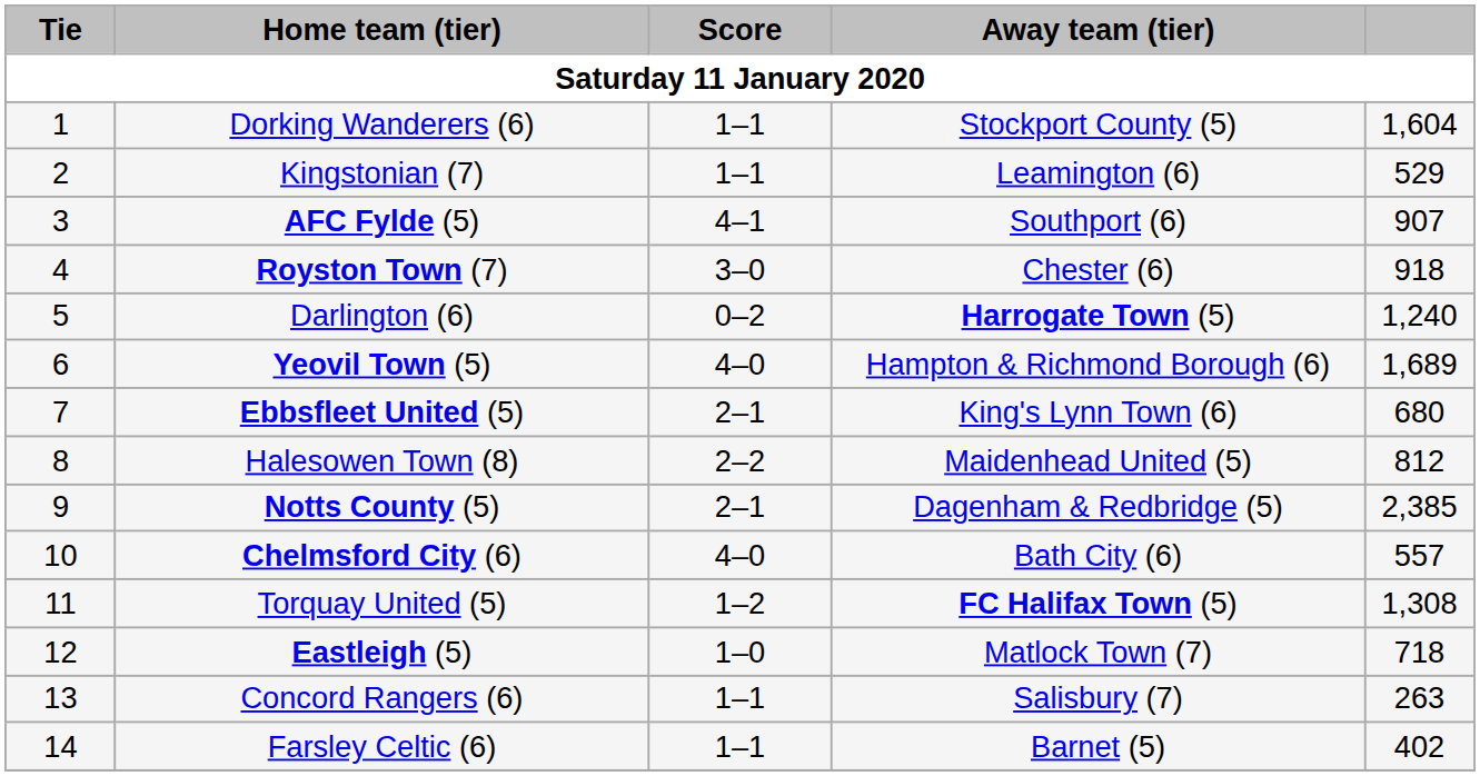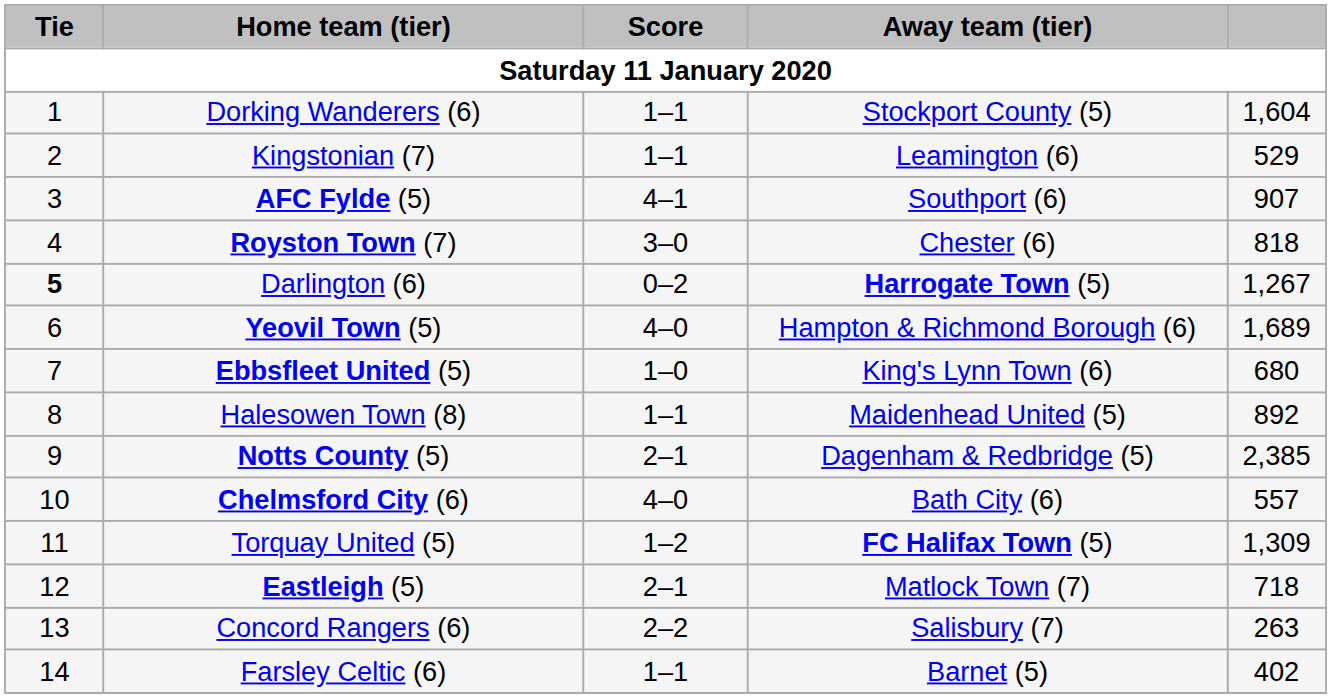 <table class="wikitable" style="width: 700px; background:WhiteSmoke; text-align:center; font-size:90%">
 <tr>
 <td scope="col" style="width:  7.50%; background:silver;"><strong>Tie</strong></td>
 <td scope="col" style="width: 36.25%; background:silver;"><strong>Home team (tier)</strong></td>
 <td scope="col" style="width: 12.50%; background:silver;"><strong>Score</strong></td>
 <td scope="col" style="width: 36.25%; background:silver;"><strong>Away team (tier)</strong></td>
 <td scope="col" style="width:  7.50%; background:silver;"><strong></strong></td>
 </tr>
 <tr>
 <td colspan="5" style= background:White><strong>Saturday 11 January 2020</strong></td>
 </tr>
 <tr>
 <td>1</td>
 <td><a href='#'>Dorking Wanderers</a> (6)</td>
 <td>1–1</td>
 <td><a href='#'>Stockport County</a> (5)</td>
 <td>1,604</td>
 </tr>
 <tr>
 <td>2</td>
 <td><a href='#'>Kingstonian</a> (7)</td>
 <td>1–1</td>
 <td><a href='#'>Leamington</a> (6)</td>
 <td>529</td>
 </tr>
 <tr>
 <td>3</td>
 <td><strong><a href='#'>AFC Fylde</a></strong> (5)</td>
 <td>4–1</td>
 <td><a href='#'>Southport</a> (6)</td>
 <td>907</td>
 </tr>
 <tr>
 <td>4</td>
 <td><strong><a href='#'>Royston Town</a></strong> (7)</td>
 <td>3–0</td>
 <td><a href='#'>Chester</a> (6)</td>
-<td>918</td>
+<td>818</td>
 </tr>
 <tr>
-<td>5</td>
+<td><strong>5</strong></td>
 <td><a href='#'>Darlington</a> (6)</td>
 <td>0–2</td>
 <td><strong><a href='#'>Harrogate Town</a></strong> (5)</td>
-<td>1,240</td>
+<td>1,267</td>
 </tr>
 <tr>
 <td>6</td>
 <td><strong><a href='#'>Yeovil Town</a></strong> (5)</td>
 <td>4–0</td>
 <td><a href='#'>Hampton & Richmond Borough</a> (6)</td>
 <td>1,689</td>
 </tr>
 <tr>
 <td>7</td>
 <td><strong><a href='#'>Ebbsfleet United</a></strong> (5)</td>
-<td>2–1</td>
+<td>1–0</td>
 <td><a href='#'>King's Lynn Town</a> (6)</td>
 <td>680</td>
 </tr>
 <tr>
 <td>8</td>
 <td><a href='#'>Halesowen Town</a> (8)</td>
-<td>2–2</td>
+<td>1–1</td>
 <td><a href='#'>Maidenhead United</a> (5)</td>
-<td>812</td>
+<td>892</td>
 </tr>
 <tr>
 <td>9</td>
 <td><strong><a href='#'>Notts County</a></strong> (5)</td>
 <td>2–1</td>
 <td><a href='#'>Dagenham & Redbridge</a> (5)</td>
 <td>2,385</td>
 </tr>
 <tr>
 <td>10</td>
 <td><strong><a href='#'>Chelmsford City</a></strong> (6)</td>
 <td>4–0</td>
 <td><a href='#'>Bath City</a> (6)</td>
 <td>557</td>
 </tr>
 <tr>
 <td>11</td>
 <td><a href='#'>Torquay United</a> (5)</td>
 <td>1–2</td>
 <td><strong><a href='#'>FC Halifax Town</a></strong> (5)</td>
-<td>1,308</td>
+<td>1,309</td>
 </tr>
 <tr>
 <td>12</td>
 <td><strong><a href='#'>Eastleigh</a></strong> (5)</td>
-<td>1–0</td>
+<td>2–1</td>
 <td><a href='#'>Matlock Town</a> (7)</td>
 <td>718</td>
 </tr>
 <tr>
 <td>13</td>
 <td><a href='#'>Concord Rangers</a> (6)</td>
-<td>1–1</td>
+<td>2–2</td>
 <td><a href='#'>Salisbury</a> (7)</td>
 <td>263</td>
 </tr>
 <tr>
 <td>14</td>
 <td><a href='#'>Farsley Celtic</a> (6)</td>
 <td>1–1</td>
 <td><a href='#'>Barnet</a> (5)</td>
 <td>402</td>
 </tr>
 <tr>
 </tr>
 </table>
